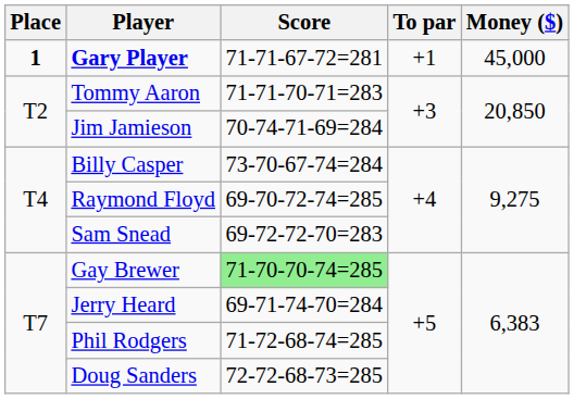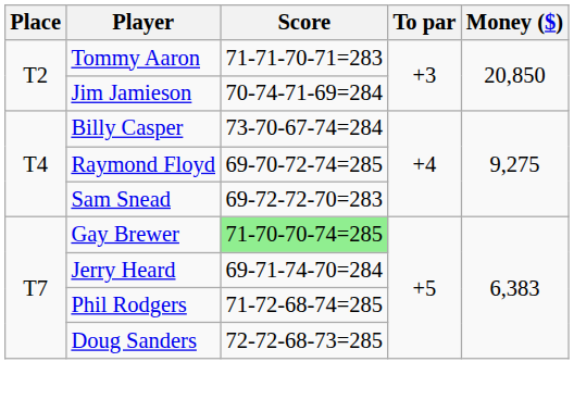 <table class=wikitable>
 <tr>
 <th>Place</th>
 <th>Player</th>
 <th>Score</th>
 <th>To par</th>
 <th>Money (<a href='#'>$</a>)</th>
-</tr>
-<tr>
-<td align=center><strong>1</strong></td>
-<td> <strong><a href='#'>Gary Player</a></strong></td>
-<td>71-71-67-72=281</td>
-<td align=center>+1</td>
-<td align=center>45,000</td>
 </tr>
 <tr>
 <td rowspan=2 align=center>T2</td>
 <td> <a href='#'>Tommy Aaron</a></td>
 <td>71-71-70-71=283</td>
 <td rowspan=2 align=center>+3</td>
 <td rowspan=2 align=center>20,850</td>
 </tr>
 <tr>
 <td> <a href='#'>Jim Jamieson</a></td>
 <td>70-74-71-69=284</td>
 </tr>
 <tr>
 <td rowspan=3 align=center>T4</td>
 <td> <a href='#'>Billy Casper</a></td>
 <td>73-70-67-74=284</td>
 <td rowspan=3 align=center>+4</td>
 <td rowspan=3 align=center>9,275</td>
 </tr>
 <tr>
 <td> <a href='#'>Raymond Floyd</a></td>
 <td>69-70-72-74=285</td>
 </tr>
 <tr>
 <td> <a href='#'>Sam Snead</a></td>
 <td>69-72-72-70=283</td>
 </tr>
 <tr>
 <td rowspan=4 align=center>T7</td>
 <td> <a href='#'>Gay Brewer</a></td>
 <td style="background: lightgreen;">71-70-70-74=285</td>
 <td rowspan=4 align=center>+5</td>
 <td rowspan=4 align=center>6,383</td>
 </tr>
 <tr>
 <td> <a href='#'>Jerry Heard</a></td>
 <td>69-71-74-70=284</td>
 </tr>
 <tr>
 <td> <a href='#'>Phil Rodgers</a></td>
 <td>71-72-68-74=285</td>
 </tr>
 <tr>
 <td> <a href='#'>Doug Sanders</a></td>
 <td>72-72-68-73=285</td>
 </tr>
 </table>
